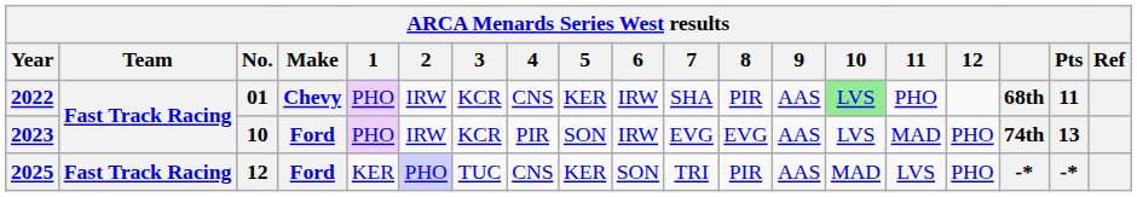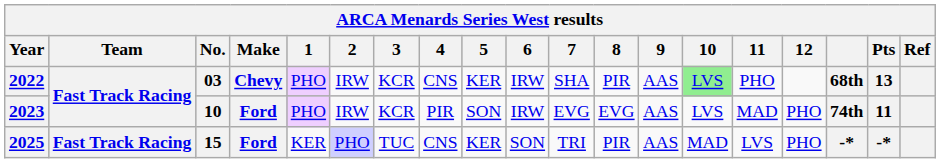 <table class="wikitable" style="text-align:center; font-size:75%">
 <tr>
 <th colspan="19"><a href='#'>ARCA Menards Series West</a> results</th>
 </tr>
 <tr>
 <th>Year</th>
 <th>Team</th>
 <th>No.</th>
 <th>Make</th>
 <th>1</th>
 <th>2</th>
 <th>3</th>
 <th>4</th>
 <th>5</th>
 <th>6</th>
 <th>7</th>
 <th>8</th>
 <th>9</th>
 <th>10</th>
 <th>11</th>
 <th>12</th>
 <th></th>
 <th>Pts</th>
 <th>Ref</th>
 </tr>
 <tr>
 <th><a href='#'>2022</a></th>
 <th rowspan=2><a href='#'>Fast Track Racing</a></th>
-<th>01</th>
+<th>03</th>
 <th><a href='#'>Chevy</a></th>
 <td style="background:#EFCFFF;"><a href='#'>PHO</a><br></td>
 <td><a href='#'>IRW</a></td>
 <td><a href='#'>KCR</a></td>
 <td><a href='#'>CNS</a></td>
 <td><a href='#'>KER</a></td>
 <td><a href='#'>IRW</a></td>
 <td><a href='#'>SHA</a></td>
 <td><a href='#'>PIR</a></td>
 <td><a href='#'>AAS</a></td>
 <td style="background: lightgreen;"><a href='#'>LVS</a></td>
 <td><a href='#'>PHO</a></td>
 <td></td>
 <th>68th</th>
-<th>11</th>
+<th>13</th>
 <th></th>
 </tr>
 <tr>
 <th><a href='#'>2023</a></th>
 <th>10</th>
 <th><a href='#'>Ford</a></th>
 <td style="background:#EFCFFF;"><a href='#'>PHO</a><br></td>
 <td><a href='#'>IRW</a></td>
 <td><a href='#'>KCR</a></td>
 <td><a href='#'>PIR</a></td>
 <td><a href='#'>SON</a></td>
 <td><a href='#'>IRW</a></td>
 <td><a href='#'>EVG</a></td>
 <td><a href='#'>EVG</a></td>
 <td><a href='#'>AAS</a></td>
 <td><a href='#'>LVS</a></td>
 <td><a href='#'>MAD</a></td>
 <td><a href='#'>PHO</a></td>
 <th>74th</th>
-<th>13</th>
+<th>11</th>
 <th></th>
 </tr>
 <tr>
 <th><a href='#'>2025</a></th>
 <th><a href='#'>Fast Track Racing</a></th>
-<th>12</th>
+<th>15</th>
 <th><a href='#'>Ford</a></th>
 <td><a href='#'>KER</a></td>
 <td style="background:#CFCFFF;"><a href='#'>PHO</a><br></td>
 <td><a href='#'>TUC</a></td>
 <td><a href='#'>CNS</a></td>
 <td><a href='#'>KER</a></td>
 <td><a href='#'>SON</a></td>
 <td><a href='#'>TRI</a></td>
 <td><a href='#'>PIR</a></td>
 <td><a href='#'>AAS</a></td>
 <td><a href='#'>MAD</a></td>
 <td><a href='#'>LVS</a></td>
 <td><a href='#'>PHO</a></td>
 <th>-*</th>
 <th>-*</th>
 <th></th>
 </tr>
 </table>
